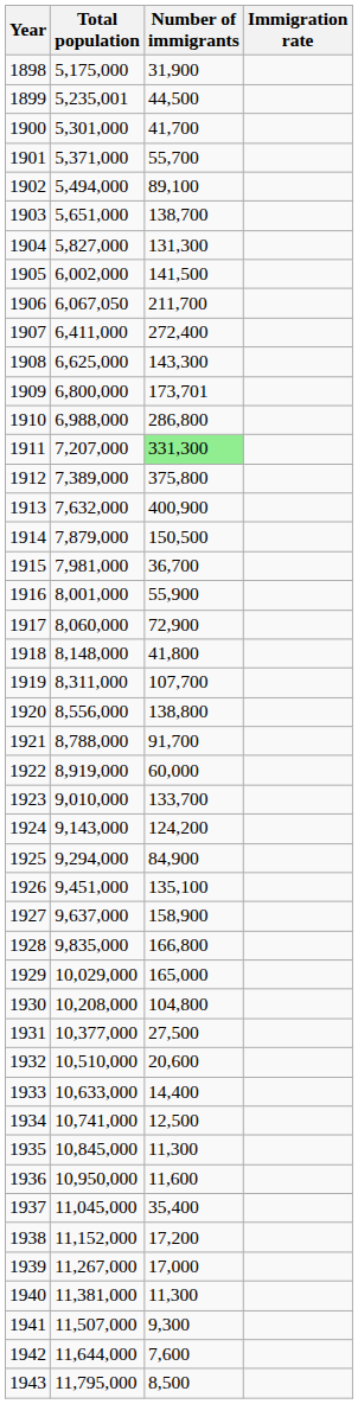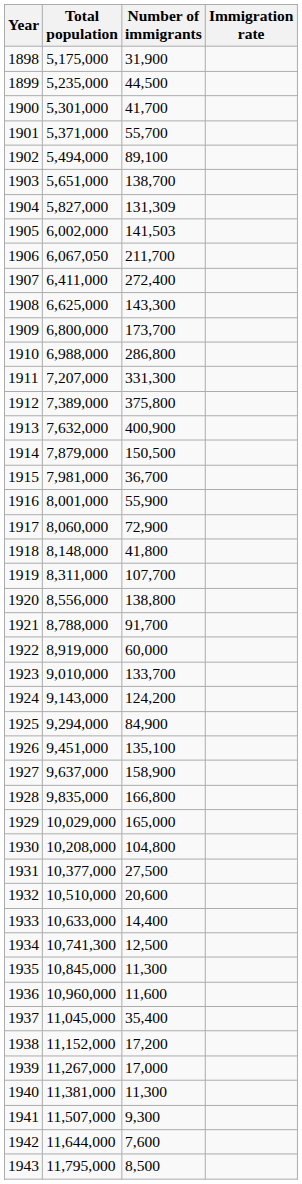 <table class="wikitable sortable">
 <tr>
 <th>Year</th>
 <th>Total<br>population</th>
 <th>Number of<br>immigrants</th>
 <th>Immigration<br>rate</th>
 </tr>
 <tr>
 <td>1898</td>
 <td>5,175,000</td>
 <td>31,900</td>
 <td></td>
 </tr>
 <tr>
 <td>1899</td>
-<td>5,235,001</td>
+<td>5,235,000</td>
 <td>44,500</td>
 <td></td>
 </tr>
 <tr>
 <td>1900</td>
 <td>5,301,000</td>
 <td>41,700</td>
 <td></td>
 </tr>
 <tr>
 <td>1901</td>
 <td>5,371,000</td>
 <td>55,700</td>
 <td></td>
 </tr>
 <tr>
 <td>1902</td>
 <td>5,494,000</td>
 <td>89,100</td>
 <td></td>
 </tr>
 <tr>
 <td>1903</td>
 <td>5,651,000</td>
 <td>138,700</td>
 <td></td>
 </tr>
 <tr>
 <td>1904</td>
 <td>5,827,000</td>
-<td>131,300</td>
+<td>131,309</td>
 <td></td>
 </tr>
 <tr>
 <td>1905</td>
 <td>6,002,000</td>
-<td>141,500</td>
+<td>141,503</td>
 <td></td>
 </tr>
 <tr>
 <td>1906</td>
 <td>6,067,050</td>
 <td>211,700</td>
 <td></td>
 </tr>
 <tr>
 <td>1907</td>
 <td>6,411,000</td>
 <td>272,400</td>
 <td></td>
 </tr>
 <tr>
 <td>1908</td>
 <td>6,625,000</td>
 <td>143,300</td>
 <td></td>
 </tr>
 <tr>
 <td>1909</td>
 <td>6,800,000</td>
-<td>173,701</td>
+<td>173,700</td>
 <td></td>
 </tr>
 <tr>
 <td>1910</td>
 <td>6,988,000</td>
 <td>286,800</td>
 <td></td>
 </tr>
 <tr>
 <td>1911</td>
 <td>7,207,000</td>
-<td style="background: lightgreen;">331,300</td>
+<td>331,300</td>
 <td></td>
 </tr>
 <tr>
 <td>1912</td>
 <td>7,389,000</td>
 <td>375,800</td>
 <td></td>
 </tr>
 <tr>
 <td>1913</td>
 <td>7,632,000</td>
 <td>400,900</td>
 <td></td>
 </tr>
 <tr>
 <td>1914</td>
 <td>7,879,000</td>
 <td>150,500</td>
 <td></td>
 </tr>
 <tr>
 <td>1915</td>
 <td>7,981,000</td>
 <td>36,700</td>
 <td></td>
 </tr>
 <tr>
 <td>1916</td>
 <td>8,001,000</td>
 <td>55,900</td>
 <td></td>
 </tr>
 <tr>
 <td>1917</td>
 <td>8,060,000</td>
 <td>72,900</td>
 <td></td>
 </tr>
 <tr>
 <td>1918</td>
 <td>8,148,000</td>
 <td>41,800</td>
 <td></td>
 </tr>
 <tr>
 <td>1919</td>
 <td>8,311,000</td>
 <td>107,700</td>
 <td></td>
 </tr>
 <tr>
 <td>1920</td>
 <td>8,556,000</td>
 <td>138,800</td>
 <td></td>
 </tr>
 <tr>
 <td>1921</td>
 <td>8,788,000</td>
 <td>91,700</td>
 <td></td>
 </tr>
 <tr>
 <td>1922</td>
 <td>8,919,000</td>
 <td>60,000</td>
 <td></td>
 </tr>
 <tr>
 <td>1923</td>
 <td>9,010,000</td>
 <td>133,700</td>
 <td></td>
 </tr>
 <tr>
 <td>1924</td>
 <td>9,143,000</td>
 <td>124,200</td>
 <td></td>
 </tr>
 <tr>
 <td>1925</td>
 <td>9,294,000</td>
 <td>84,900</td>
 <td></td>
 </tr>
 <tr>
 <td>1926</td>
 <td>9,451,000</td>
 <td>135,100</td>
 <td></td>
 </tr>
 <tr>
 <td>1927</td>
 <td>9,637,000</td>
 <td>158,900</td>
 <td></td>
 </tr>
 <tr>
 <td>1928</td>
 <td>9,835,000</td>
 <td>166,800</td>
 <td></td>
 </tr>
 <tr>
 <td>1929</td>
 <td>10,029,000</td>
 <td>165,000</td>
 <td></td>
 </tr>
 <tr>
 <td>1930</td>
 <td>10,208,000</td>
 <td>104,800</td>
 <td></td>
 </tr>
 <tr>
 <td>1931</td>
 <td>10,377,000</td>
 <td>27,500</td>
 <td></td>
 </tr>
 <tr>
 <td>1932</td>
 <td>10,510,000</td>
 <td>20,600</td>
 <td></td>
 </tr>
 <tr>
 <td>1933</td>
 <td>10,633,000</td>
 <td>14,400</td>
 <td></td>
 </tr>
 <tr>
 <td>1934</td>
-<td>10,741,000</td>
+<td>10,741,300</td>
 <td>12,500</td>
 <td></td>
 </tr>
 <tr>
 <td>1935</td>
 <td>10,845,000</td>
 <td>11,300</td>
 <td></td>
 </tr>
 <tr>
 <td>1936</td>
-<td>10,950,000</td>
+<td>10,960,000</td>
 <td>11,600</td>
 <td></td>
 </tr>
 <tr>
 <td>1937</td>
 <td>11,045,000</td>
 <td>35,400</td>
 <td></td>
 </tr>
 <tr>
 <td>1938</td>
 <td>11,152,000</td>
 <td>17,200</td>
 <td></td>
 </tr>
 <tr>
 <td>1939</td>
 <td>11,267,000</td>
 <td>17,000</td>
 <td></td>
 </tr>
 <tr>
 <td>1940</td>
 <td>11,381,000</td>
 <td>11,300</td>
 <td></td>
 </tr>
 <tr>
 <td>1941</td>
 <td>11,507,000</td>
 <td>9,300</td>
 <td></td>
 </tr>
 <tr>
 <td>1942</td>
 <td>11,644,000</td>
 <td>7,600</td>
 <td></td>
 </tr>
 <tr>
 <td>1943</td>
 <td>11,795,000</td>
 <td>8,500</td>
 <td></td>
 </tr>
 </table>
